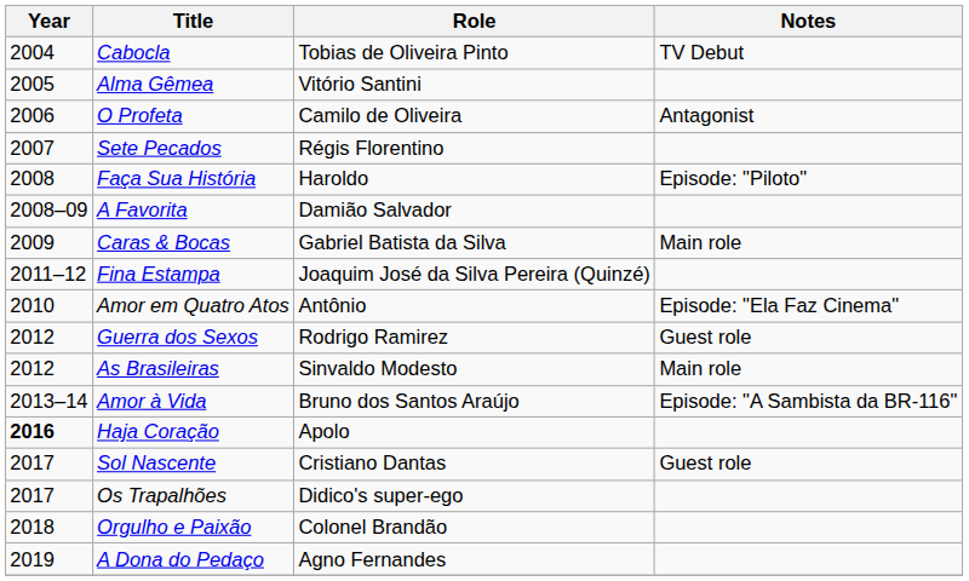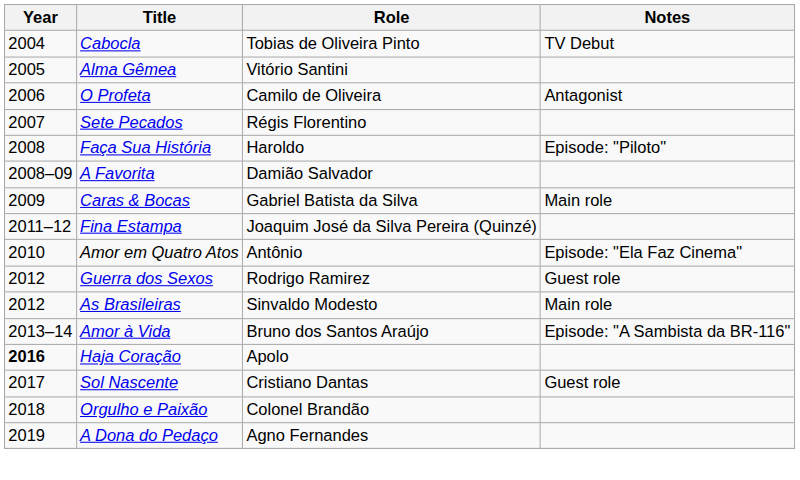 <table class="wikitable">
 <tr>
 <th>Year</th>
 <th>Title</th>
 <th>Role</th>
 <th class="unsortable">Notes</th>
 </tr>
 <tr>
 <td>2004</td>
 <td><em><a href='#'>Cabocla</a></em></td>
 <td>Tobias de Oliveira Pinto</td>
 <td>TV Debut</td>
 </tr>
 <tr>
 <td>2005</td>
 <td><em><a href='#'>Alma Gêmea</a></em></td>
 <td>Vitório Santini</td>
 <td></td>
 </tr>
 <tr>
 <td>2006</td>
 <td><em><a href='#'>O Profeta</a></em></td>
 <td>Camilo de Oliveira</td>
 <td>Antagonist</td>
 </tr>
 <tr>
 <td>2007</td>
 <td><em><a href='#'>Sete Pecados</a></em></td>
 <td>Régis Florentino</td>
 <td></td>
 </tr>
 <tr>
 <td>2008</td>
 <td><em><a href='#'>Faça Sua História</a></em></td>
 <td>Haroldo</td>
 <td>Episode: "Piloto"</td>
 </tr>
 <tr>
 <td>2008–09</td>
 <td><em><a href='#'>A Favorita</a></em></td>
 <td>Damião Salvador</td>
 <td></td>
 </tr>
 <tr>
 <td>2009</td>
 <td><em><a href='#'>Caras & Bocas</a></em></td>
 <td>Gabriel Batista da Silva</td>
 <td>Main role</td>
 </tr>
 <tr>
 <td>2011–12</td>
 <td><em><a href='#'>Fina Estampa</a></em></td>
 <td>Joaquim José da Silva Pereira (Quinzé)</td>
 <td></td>
 </tr>
 <tr>
 <td>2010</td>
 <td><em>Amor em Quatro Atos</em></td>
 <td>Antônio</td>
 <td>Episode: "Ela Faz Cinema"</td>
 </tr>
 <tr>
 <td>2012</td>
 <td><em><a href='#'>Guerra dos Sexos</a></em></td>
 <td>Rodrigo Ramirez</td>
 <td>Guest role</td>
 </tr>
 <tr>
 <td>2012</td>
 <td><em><a href='#'>As Brasileiras</a></em></td>
 <td>Sinvaldo Modesto</td>
 <td>Main role</td>
 </tr>
 <tr>
 <td>2013–14</td>
 <td><em><a href='#'>Amor à Vida</a></em></td>
 <td>Bruno dos Santos Araújo</td>
 <td>Episode: "A Sambista da BR-116"</td>
 </tr>
 <tr>
 <td><strong>2016</strong></td>
 <td><em><a href='#'>Haja Coração</a></em></td>
 <td>Apolo</td>
 <td></td>
 </tr>
 <tr>
 <td>2017</td>
 <td><em><a href='#'>Sol Nascente</a></em></td>
 <td>Cristiano Dantas</td>
 <td>Guest role</td>
 </tr>
 <tr>
-<td>2017</td>
-<td><em>Os Trapalhões</em></td>
-<td>Didico's super-ego</td>
-<td></td>
-</tr>
-<tr>
 <td>2018</td>
 <td><em><a href='#'>Orgulho e Paixão</a></em></td>
 <td>Colonel Brandão</td>
 <td></td>
 </tr>
 <tr>
 <td>2019</td>
 <td><em><a href='#'>A Dona do Pedaço</a></em></td>
 <td>Agno Fernandes</td>
 <td></td>
 </tr>
 <tr>
 </tr>
 </table>
